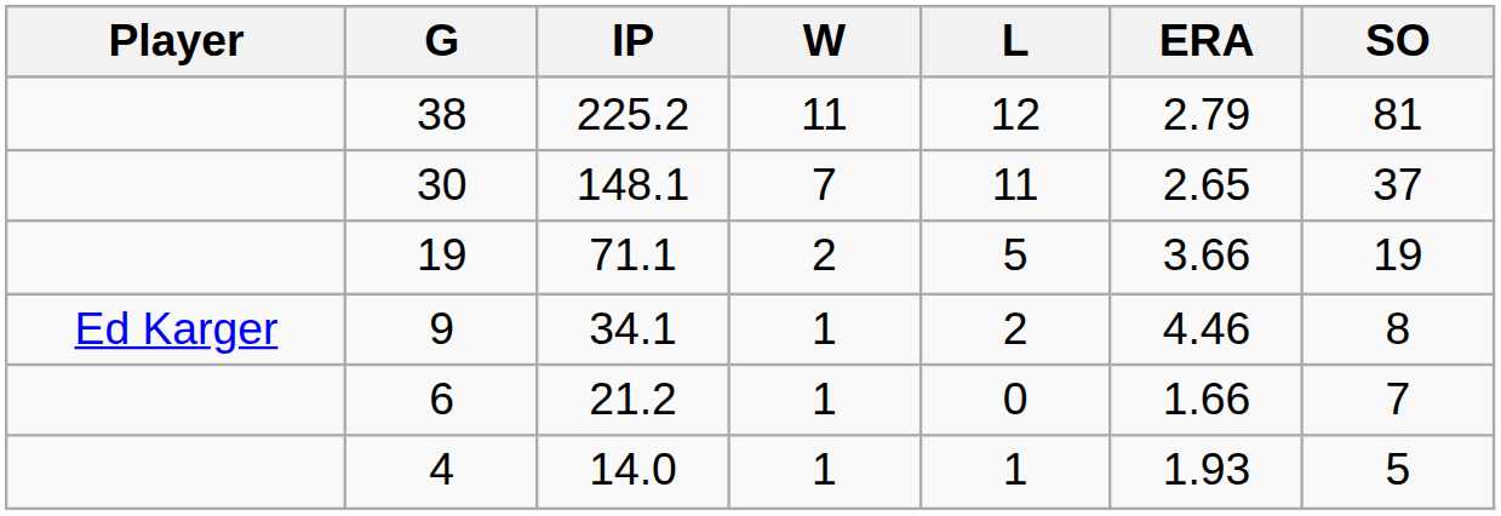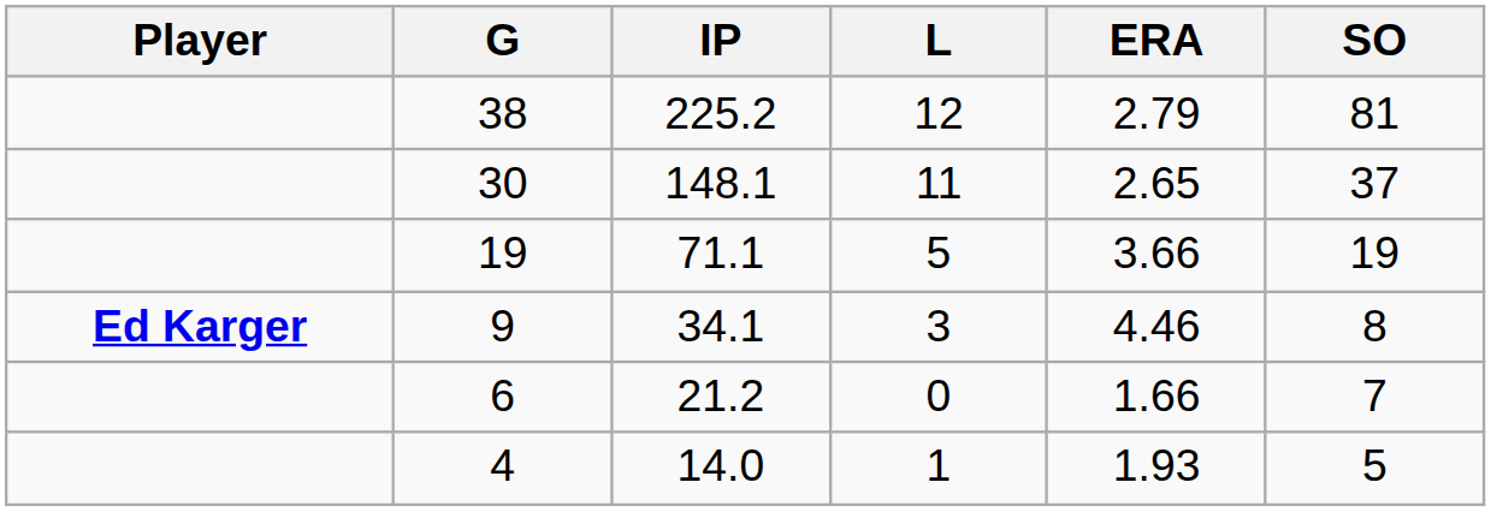 <table class="wikitable sortable">
 <tr>
 <th bgcolor="#DDDDFF" width="16%">Player</th>
 <th bgcolor="#DDDDFF" width="9%">G</th>
 <th bgcolor="#DDDDFF" width="9%">IP</th>
-<th bgcolor="#DDDDFF" width="9%">W</th>
 <th bgcolor="#DDDDFF" width="9%">L</th>
 <th bgcolor="#DDDDFF" width="9%">ERA</th>
 <th bgcolor="#DDDDFF" width="9%">SO</th>
 </tr>
 <tr align="center">
 <td></td>
 <td>38</td>
 <td>225.2</td>
-<td>11</td>
 <td>12</td>
 <td>2.79</td>
 <td>81</td>
 </tr>
 <tr align="center">
 <td></td>
 <td>30</td>
 <td>148.1</td>
-<td>7</td>
 <td>11</td>
 <td>2.65</td>
 <td>37</td>
 </tr>
 <tr align="center">
 <td></td>
 <td>19</td>
 <td>71.1</td>
-<td>2</td>
 <td>5</td>
 <td>3.66</td>
 <td>19</td>
 </tr>
 <tr align="center">
-<td><a href='#'>Ed Karger</a></td>
+<td><strong><a href='#'>Ed Karger</a></strong></td>
 <td>9</td>
 <td>34.1</td>
-<td>1</td>
-<td>2</td>
+<td>3</td>
 <td>4.46</td>
 <td>8</td>
 </tr>
 <tr align="center">
 <td></td>
 <td>6</td>
 <td>21.2</td>
-<td>1</td>
 <td>0</td>
 <td>1.66</td>
 <td>7</td>
 </tr>
 <tr align="center">
 <td></td>
 <td>4</td>
 <td>14.0</td>
 <td>1</td>
-<td>1</td>
 <td>1.93</td>
 <td>5</td>
 </tr>
 </table>
